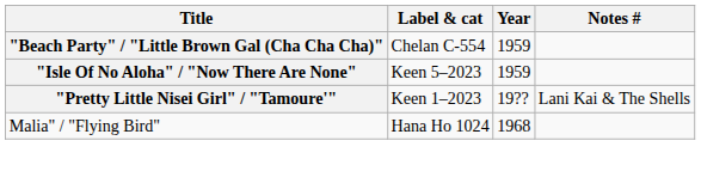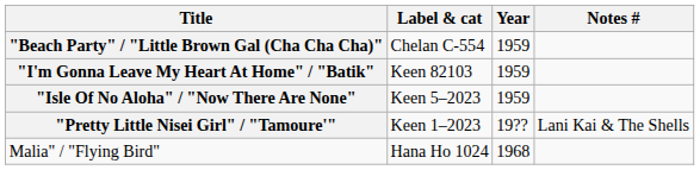 <table class="wikitable plainrowheaders sortable">
 <tr>
 <th scope="col">Title</th>
 <th scope="col">Label & cat</th>
 <th scope="col">Year</th>
 <th scope="col" class="unsortable">Notes #</th>
 </tr>
 <tr>
 <th scope="row">"Beach Party" / "Little Brown Gal (Cha Cha Cha)"</th>
 <td>Chelan C-554</td>
+<td>1959</td>
+<td></td>
+</tr>
+<tr>
+<th scope="row">"I'm Gonna Leave My Heart At Home" / "Batik"</th>
+<td>Keen 82103</td>
 <td>1959</td>
 <td></td>
 </tr>
 <tr>
 <th scope="row">"Isle Of No Aloha" / "Now There Are None"</th>
 <td>Keen 5–2023</td>
 <td>1959</td>
 <td></td>
 </tr>
 <tr>
 <th scope="row">"Pretty Little Nisei Girl" / "Tamoure'"</th>
 <td>Keen 1–2023</td>
 <td>19??</td>
 <td>Lani Kai & The Shells</td>
 </tr>
 <tr>
 <td scope="row">Malia" / "Flying Bird"</td>
 <td>Hana Ho 1024</td>
 <td>1968</td>
 <td></td>
 </tr>
 </table>
